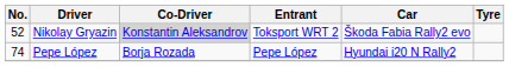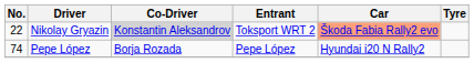 <table class="wikitable" style="font-size: 85%;">
 <tr>
 <th>No.</th>
 <th>Driver</th>
 <th>Co-Driver</th>
 <th>Entrant</th>
 <th>Car</th>
 <th>Tyre</th>
 </tr>
 <tr>
-<td align="center">52</td>
+<td align="center">22</td>
 <td> <a href='#'>Nikolay Gryazin</a></td>
 <td style="background: lightgrey;"> <a href='#'>Konstantin Aleksandrov</a></td>
 <td> <a href='#'>Toksport WRT 2</a></td>
-<td><a href='#'>Škoda Fabia Rally2 evo</a></td>
+<td style="background: lightsalmon;"><a href='#'>Škoda Fabia Rally2 evo</a></td>
 <td align="center"></td>
 </tr>
 <tr>
 <td align="center">74</td>
 <td> <a href='#'>Pepe López</a></td>
 <td> <a href='#'>Borja Rozada</a></td>
 <td> <a href='#'>Pepe López</a></td>
 <td><a href='#'>Hyundai i20 N Rally2</a></td>
 <td></td>
 </tr>
 <tr>
 </tr>
 </table>
